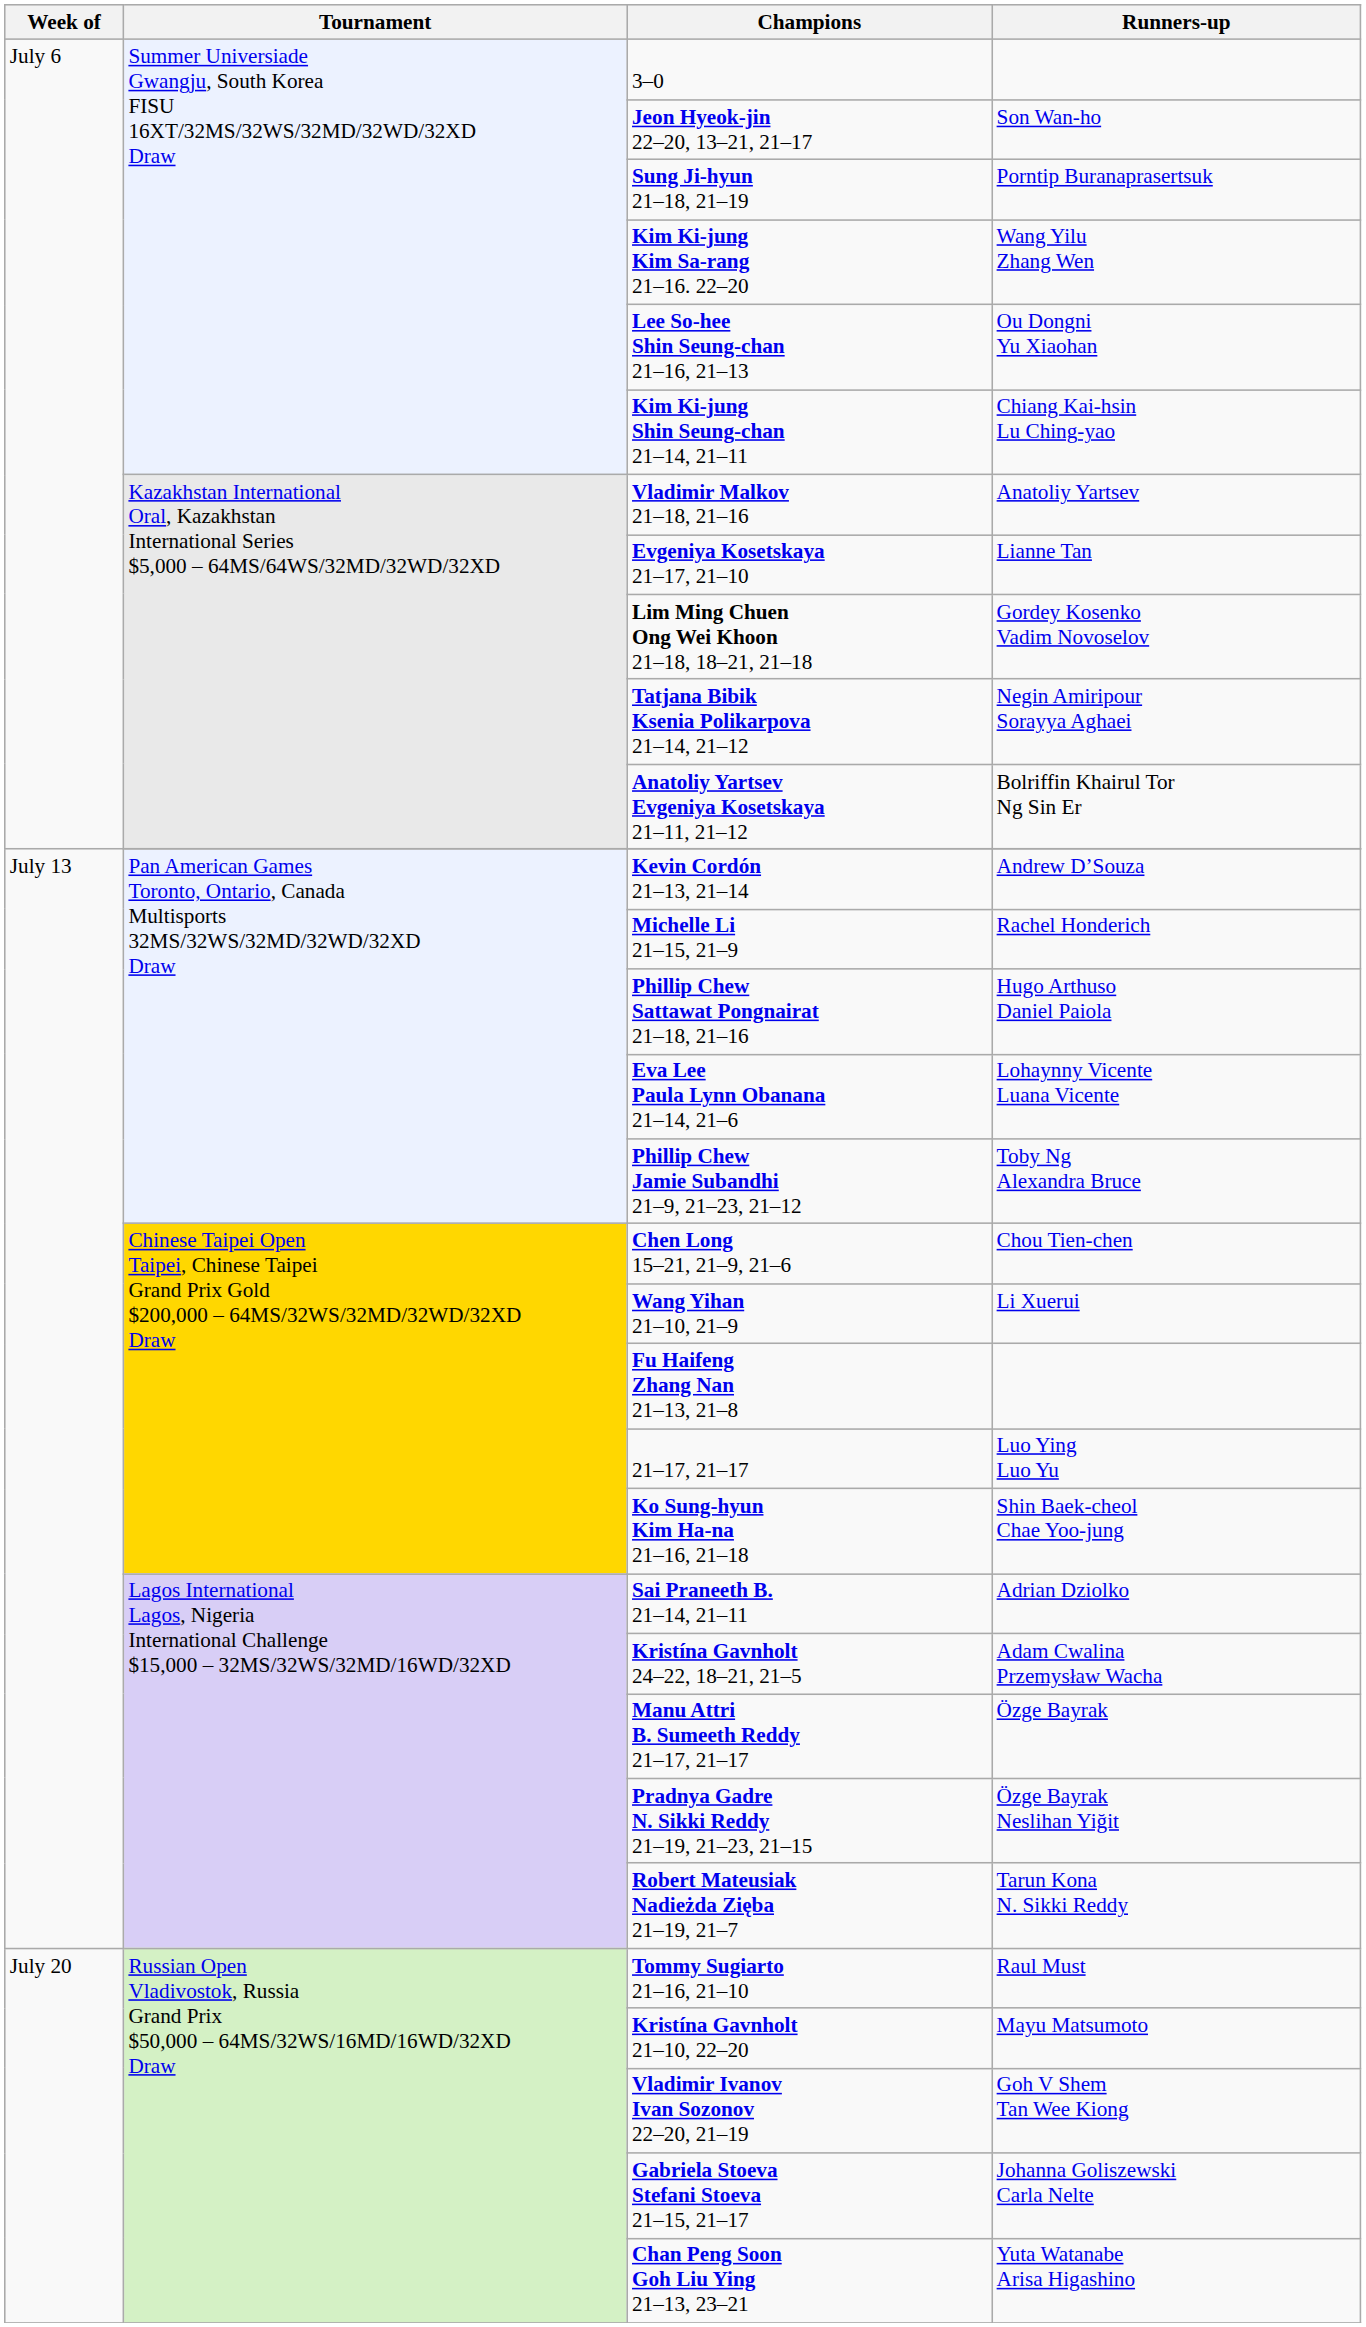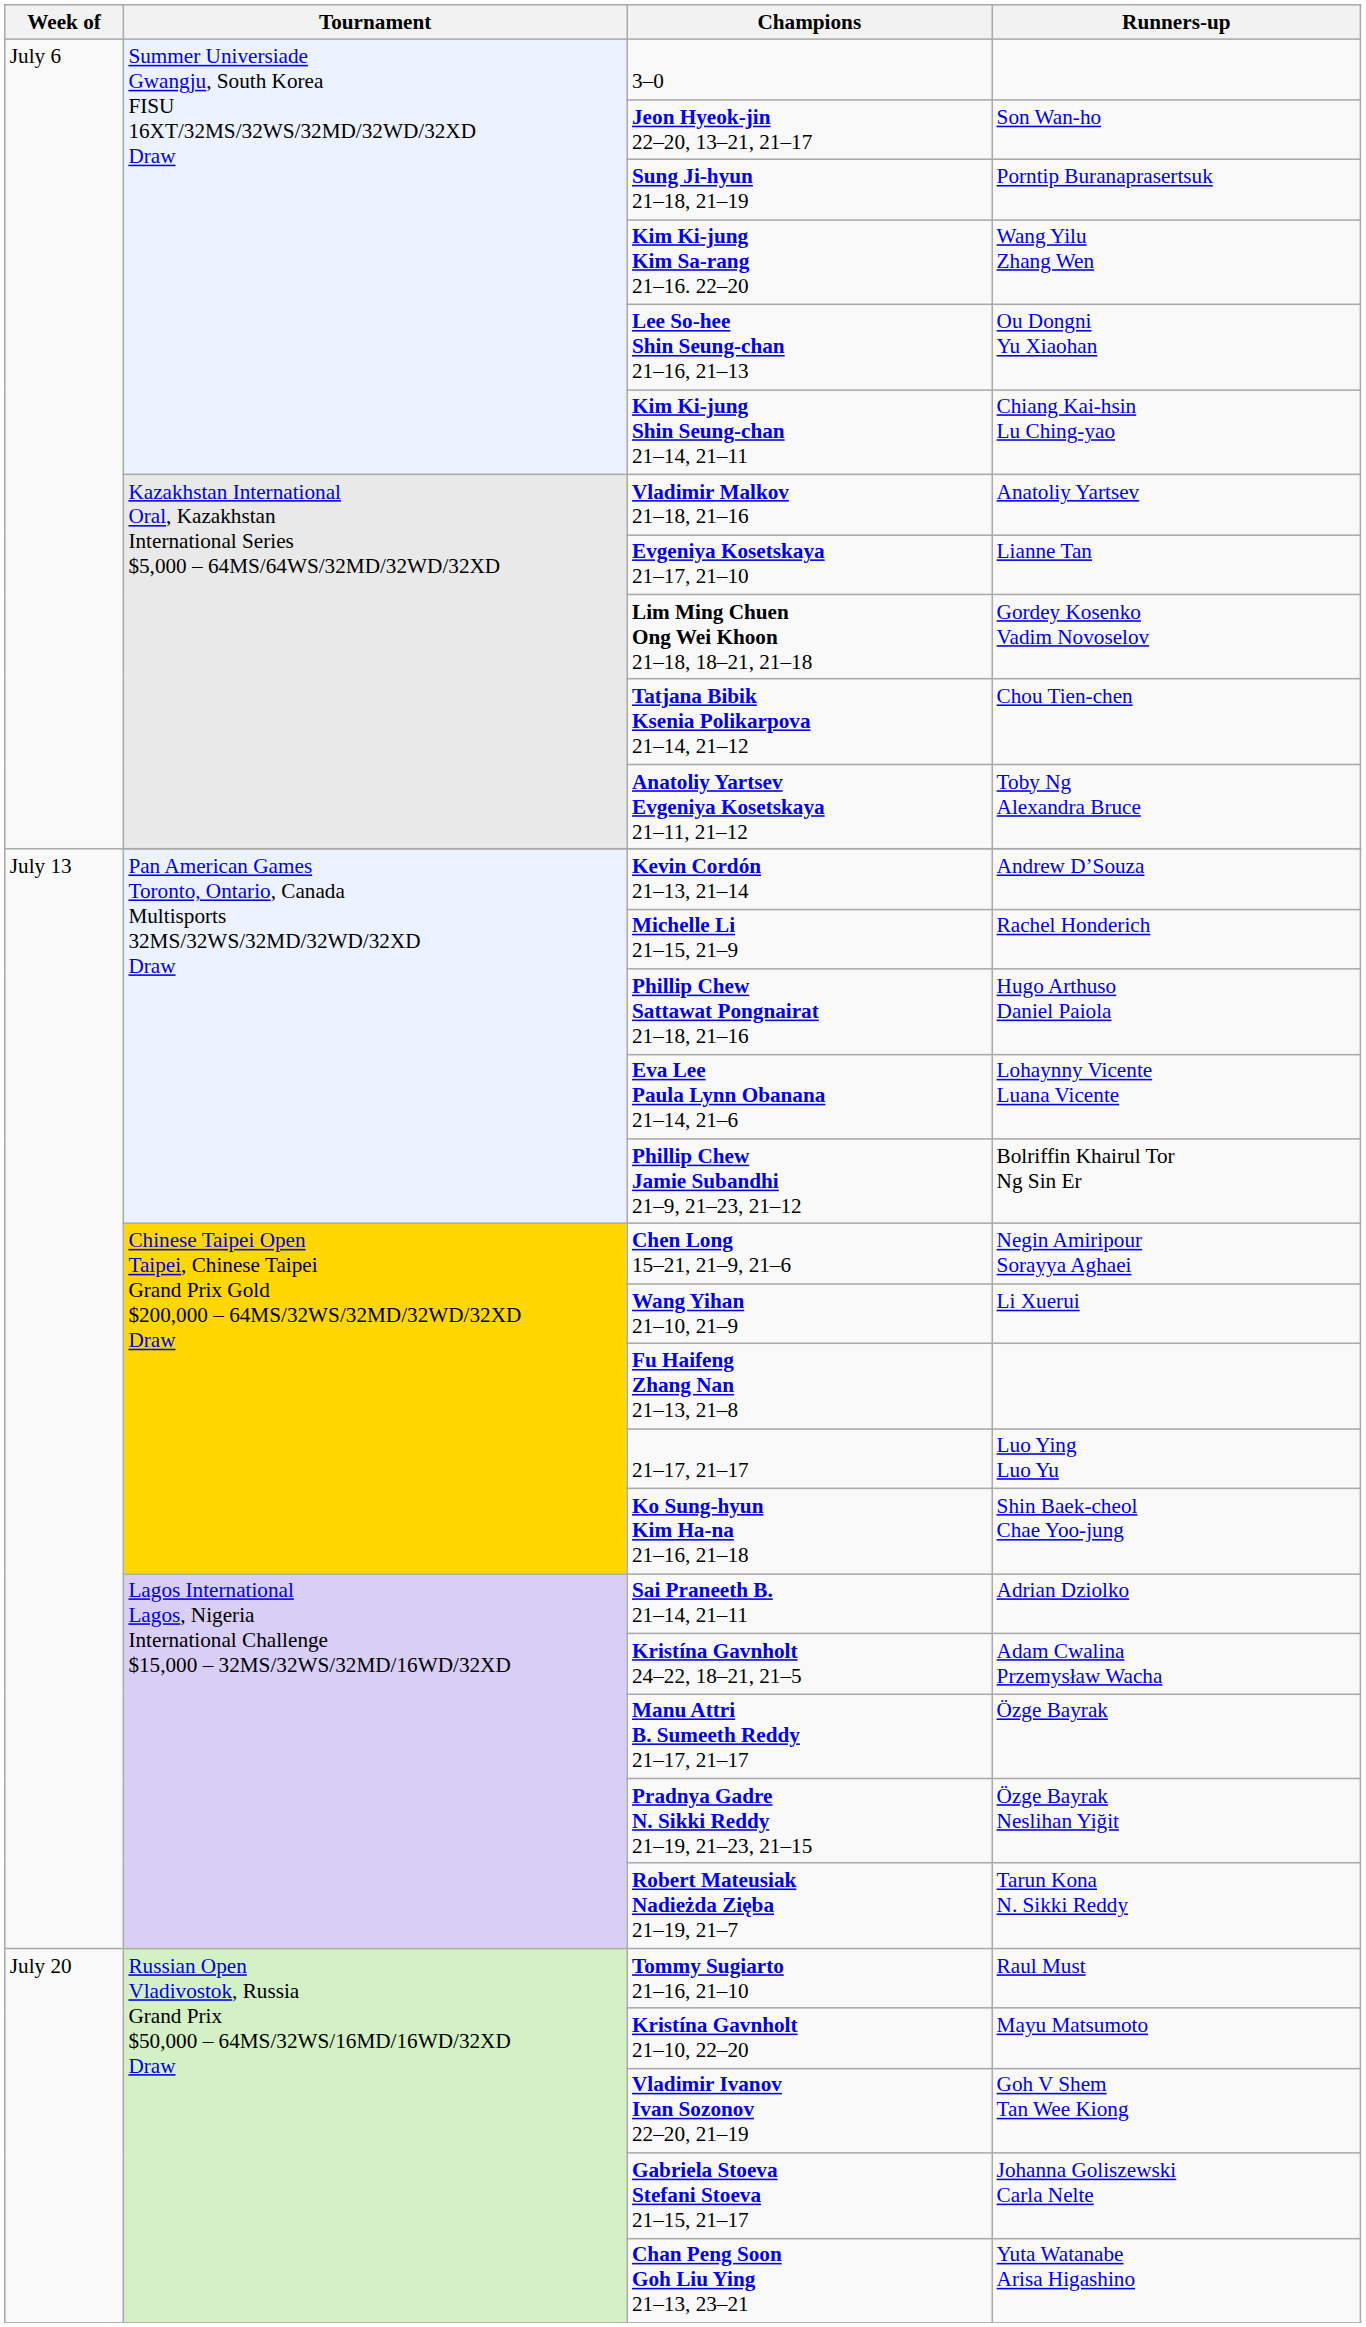 <table class=wikitable style=font-size:85%>
 <tr>
 <th width=75>Week of</th>
 <th width=330>Tournament</th>
 <th width=250>Champions</th>
 <th width=250>Runners-up</th>
 </tr>
 <tr valign=top>
 <td rowspan=11>July 6</td>
 <td style="background:#ECF2FF;" rowspan="6"><a href='#'>Summer Universiade</a><br><a href='#'>Gwangju</a>, South Korea<br>FISU<br>16XT/32MS/32WS/32MD/32WD/32XD<br><a href='#'>Draw</a></td>
 <td><strong></strong><br>3–0</td>
 <td></td>
 </tr>
 <tr valign=top>
 <td> <strong><a href='#'>Jeon Hyeok-jin</a></strong><br>22–20, 13–21, 21–17</td>
 <td> <a href='#'>Son Wan-ho</a></td>
 </tr>
 <tr valign=top>
 <td> <strong><a href='#'>Sung Ji-hyun</a></strong><br>21–18, 21–19</td>
 <td> <a href='#'>Porntip Buranaprasertsuk</a></td>
 </tr>
 <tr valign=top>
 <td> <strong><a href='#'>Kim Ki-jung</a><br> <a href='#'>Kim Sa-rang</a></strong><br>21–16. 22–20</td>
 <td> <a href='#'>Wang Yilu</a><br> <a href='#'>Zhang Wen</a></td>
 </tr>
 <tr valign=top>
 <td> <strong><a href='#'>Lee So-hee</a><br> <a href='#'>Shin Seung-chan</a></strong><br>21–16, 21–13</td>
 <td> <a href='#'>Ou Dongni</a><br> <a href='#'>Yu Xiaohan</a></td>
 </tr>
 <tr valign=top>
 <td> <strong><a href='#'>Kim Ki-jung</a><br> <a href='#'>Shin Seung-chan</a></strong><br>21–14, 21–11</td>
 <td> <a href='#'>Chiang Kai-hsin</a><br> <a href='#'>Lu Ching-yao</a></td>
 </tr>
 <tr valign=top>
 <td style="background:#E9E9E9;" rowspan="5"><a href='#'>Kazakhstan International</a><br><a href='#'>Oral</a>, Kazakhstan<br>International Series<br>$5,000 – 64MS/64WS/32MD/32WD/32XD</td>
 <td> <strong><a href='#'>Vladimir Malkov</a></strong><br>21–18, 21–16</td>
 <td> <a href='#'>Anatoliy Yartsev</a></td>
 </tr>
 <tr valign=top>
 <td> <strong><a href='#'>Evgeniya Kosetskaya</a></strong><br>21–17, 21–10</td>
 <td> <a href='#'>Lianne Tan</a></td>
 </tr>
 <tr valign=top>
 <td> <strong>Lim Ming Chuen<br> Ong Wei Khoon</strong><br>21–18, 18–21, 21–18</td>
 <td> <a href='#'>Gordey Kosenko</a><br> <a href='#'>Vadim Novoselov</a></td>
 </tr>
 <tr valign=top>
 <td> <strong><a href='#'>Tatjana Bibik</a><br> <a href='#'>Ksenia Polikarpova</a></strong><br>21–14, 21–12</td>
-<td> <a href='#'>Negin Amiripour</a><br> <a href='#'>Sorayya Aghaei</a></td>
+<td> <a href='#'>Chou Tien-chen</a></td>
 </tr>
 <tr valign=top>
 <td> <strong><a href='#'>Anatoliy Yartsev</a><br> <a href='#'>Evgeniya Kosetskaya</a></strong><br>21–11, 21–12</td>
-<td> Bolriffin Khairul Tor<br> Ng Sin Er</td>
+<td> <a href='#'>Toby Ng</a><br> <a href='#'>Alexandra Bruce</a></td>
 </tr>
 <tr valign=top>
 <td rowspan=16>July 13</td>
 </tr>
 <tr valign=top>
 <td style="background:#ECF2FF;" rowspan="5"><a href='#'>Pan American Games</a><br><a href='#'>Toronto, Ontario</a>, Canada<br>Multisports<br>32MS/32WS/32MD/32WD/32XD<br><a href='#'>Draw</a></td>
 <td> <strong><a href='#'>Kevin Cordón</a></strong><br>21–13, 21–14</td>
 <td> <a href='#'>Andrew D’Souza</a></td>
 </tr>
 <tr valign=top>
 <td> <strong><a href='#'>Michelle Li</a></strong><br>21–15, 21–9</td>
 <td> <a href='#'>Rachel Honderich</a></td>
 </tr>
 <tr valign=top>
 <td> <strong><a href='#'>Phillip Chew</a><br> <a href='#'>Sattawat Pongnairat</a></strong><br>21–18, 21–16</td>
 <td> <a href='#'>Hugo Arthuso</a><br> <a href='#'>Daniel Paiola</a></td>
 </tr>
 <tr valign=top>
 <td> <strong><a href='#'>Eva Lee</a><br> <a href='#'>Paula Lynn Obanana</a></strong><br>21–14, 21–6</td>
 <td> <a href='#'>Lohaynny Vicente</a><br> <a href='#'>Luana Vicente</a></td>
 </tr>
 <tr valign=top>
 <td> <strong><a href='#'>Phillip Chew</a><br> <a href='#'>Jamie Subandhi</a></strong><br>21–9, 21–23, 21–12</td>
-<td> <a href='#'>Toby Ng</a><br> <a href='#'>Alexandra Bruce</a></td>
+<td> Bolriffin Khairul Tor<br> Ng Sin Er</td>
 </tr>
 <tr valign=top>
 <td style="background:#FFD700;" rowspan="5"><a href='#'>Chinese Taipei Open</a><br><a href='#'>Taipei</a>, Chinese Taipei<br>Grand Prix Gold<br>$200,000 – 64MS/32WS/32MD/32WD/32XD<br><a href='#'>Draw</a></td>
 <td> <strong><a href='#'>Chen Long</a></strong><br>15–21, 21–9, 21–6</td>
-<td> <a href='#'>Chou Tien-chen</a></td>
+<td> <a href='#'>Negin Amiripour</a><br> <a href='#'>Sorayya Aghaei</a></td>
 </tr>
 <tr valign=top>
 <td> <strong><a href='#'>Wang Yihan</a></strong><br>21–10, 21–9</td>
 <td> <a href='#'>Li Xuerui</a></td>
 </tr>
 <tr valign=top>
 <td> <strong><a href='#'>Fu Haifeng</a><br> <a href='#'>Zhang Nan</a></strong><br>21–13, 21–8</td>
 <td></td>
 </tr>
 <tr valign=top>
 <td><br>21–17, 21–17</td>
 <td> <a href='#'>Luo Ying</a><br> <a href='#'>Luo Yu</a></td>
 </tr>
 <tr valign=top>
 <td> <strong><a href='#'>Ko Sung-hyun</a><br> <a href='#'>Kim Ha-na</a></strong><br>21–16, 21–18</td>
 <td> <a href='#'>Shin Baek-cheol</a><br> <a href='#'>Chae Yoo-jung</a></td>
 </tr>
 <tr valign=top>
 <td style="background:#d8cef6;" rowspan="5"><a href='#'>Lagos International</a><br><a href='#'>Lagos</a>, Nigeria<br>International Challenge<br>$15,000 – 32MS/32WS/32MD/16WD/32XD</td>
 <td> <strong><a href='#'>Sai Praneeth B.</a></strong><br>21–14, 21–11</td>
 <td> <a href='#'>Adrian Dziolko</a></td>
 </tr>
 <tr valign=top>
 <td> <strong><a href='#'>Kristína Gavnholt</a></strong><br>24–22, 18–21, 21–5</td>
 <td> <a href='#'>Adam Cwalina</a><br> <a href='#'>Przemysław Wacha</a></td>
 </tr>
 <tr valign=top>
 <td> <strong><a href='#'>Manu Attri</a><br> <a href='#'>B. Sumeeth Reddy</a></strong><br>21–17, 21–17</td>
 <td> <a href='#'>Özge Bayrak</a></td>
 </tr>
 <tr valign=top>
 <td> <strong><a href='#'>Pradnya Gadre</a><br> <a href='#'>N. Sikki Reddy</a></strong><br>21–19, 21–23, 21–15</td>
 <td> <a href='#'>Özge Bayrak</a><br> <a href='#'>Neslihan Yiğit</a></td>
 </tr>
 <tr valign=top>
 <td> <strong><a href='#'>Robert Mateusiak</a><br> <a href='#'>Nadieżda Zięba</a></strong><br>21–19, 21–7</td>
 <td> <a href='#'>Tarun Kona</a><br> <a href='#'>N. Sikki Reddy</a></td>
 </tr>
 <tr valign=top>
 <td rowspan=5>July 20</td>
 <td style="background:#D4F1C5;" rowspan="5"><a href='#'>Russian Open</a><br><a href='#'>Vladivostok</a>, Russia<br>Grand Prix<br>$50,000 – 64MS/32WS/16MD/16WD/32XD<br><a href='#'>Draw</a></td>
 <td> <strong><a href='#'>Tommy Sugiarto</a></strong><br>21–16, 21–10</td>
 <td> <a href='#'>Raul Must</a></td>
 </tr>
 <tr valign=top>
 <td> <strong><a href='#'>Kristína Gavnholt</a></strong><br>21–10, 22–20</td>
 <td> <a href='#'>Mayu Matsumoto</a></td>
 </tr>
 <tr valign=top>
 <td> <strong><a href='#'>Vladimir Ivanov</a><br> <a href='#'>Ivan Sozonov</a></strong><br>22–20, 21–19</td>
 <td> <a href='#'>Goh V Shem</a><br> <a href='#'>Tan Wee Kiong</a></td>
 </tr>
 <tr valign=top>
 <td> <strong><a href='#'>Gabriela Stoeva</a><br> <a href='#'>Stefani Stoeva</a></strong><br>21–15, 21–17</td>
 <td> <a href='#'>Johanna Goliszewski</a><br> <a href='#'>Carla Nelte</a></td>
 </tr>
 <tr valign=top>
 <td> <strong><a href='#'>Chan Peng Soon</a><br> <a href='#'>Goh Liu Ying</a></strong><br>21–13, 23–21</td>
 <td> <a href='#'>Yuta Watanabe</a><br> <a href='#'>Arisa Higashino</a></td>
 </tr>
 </table>
